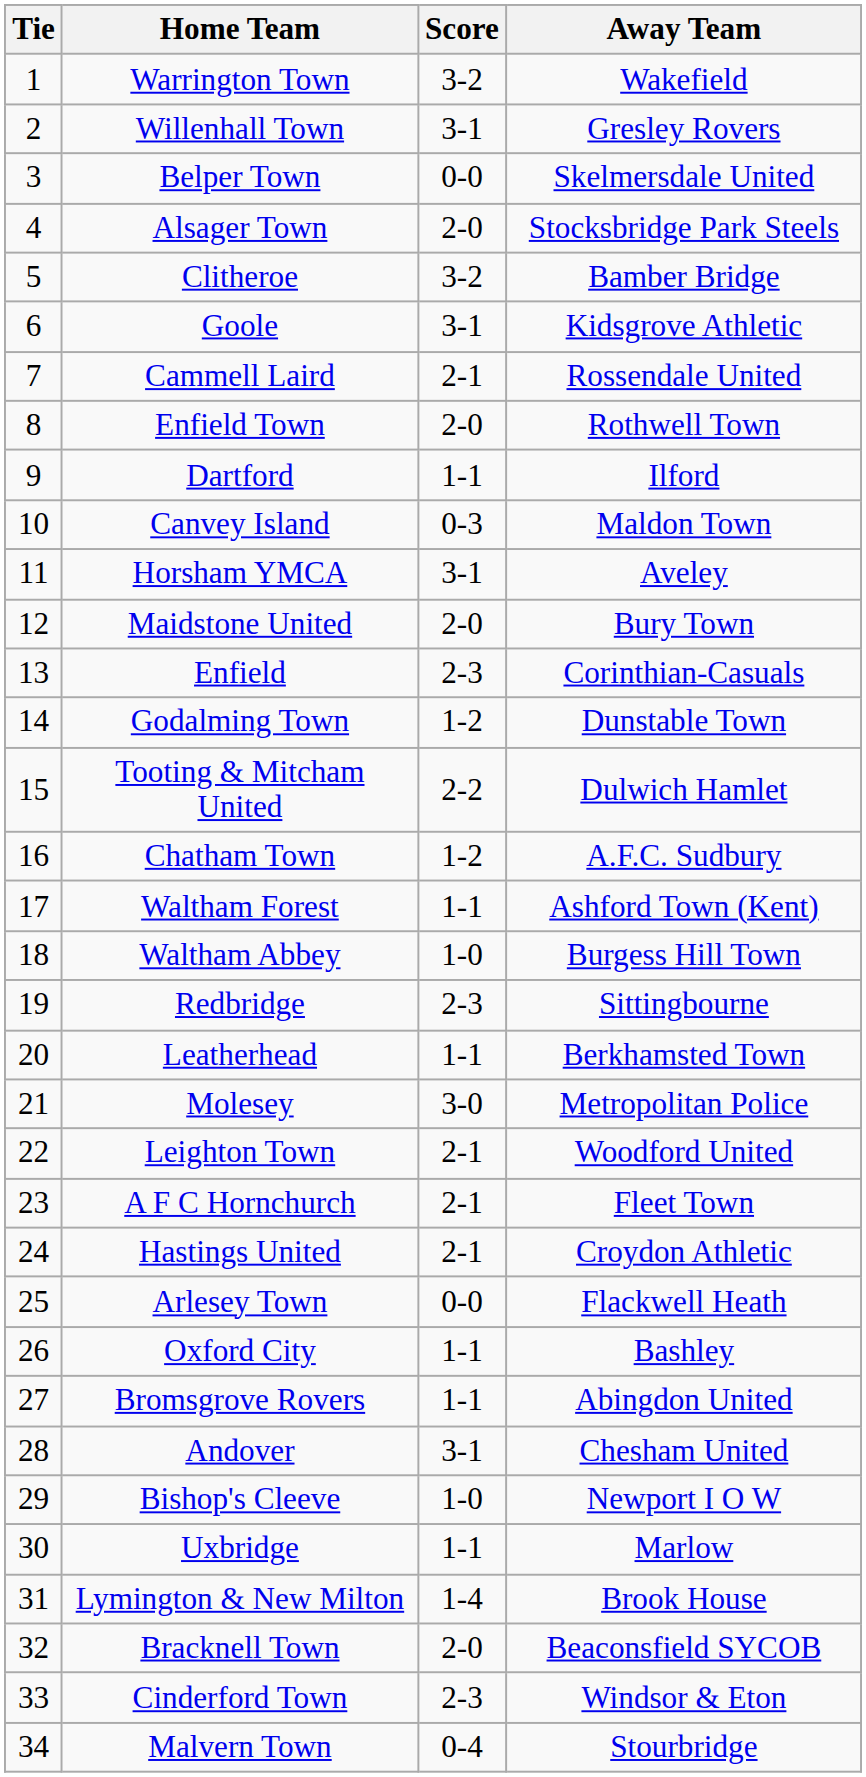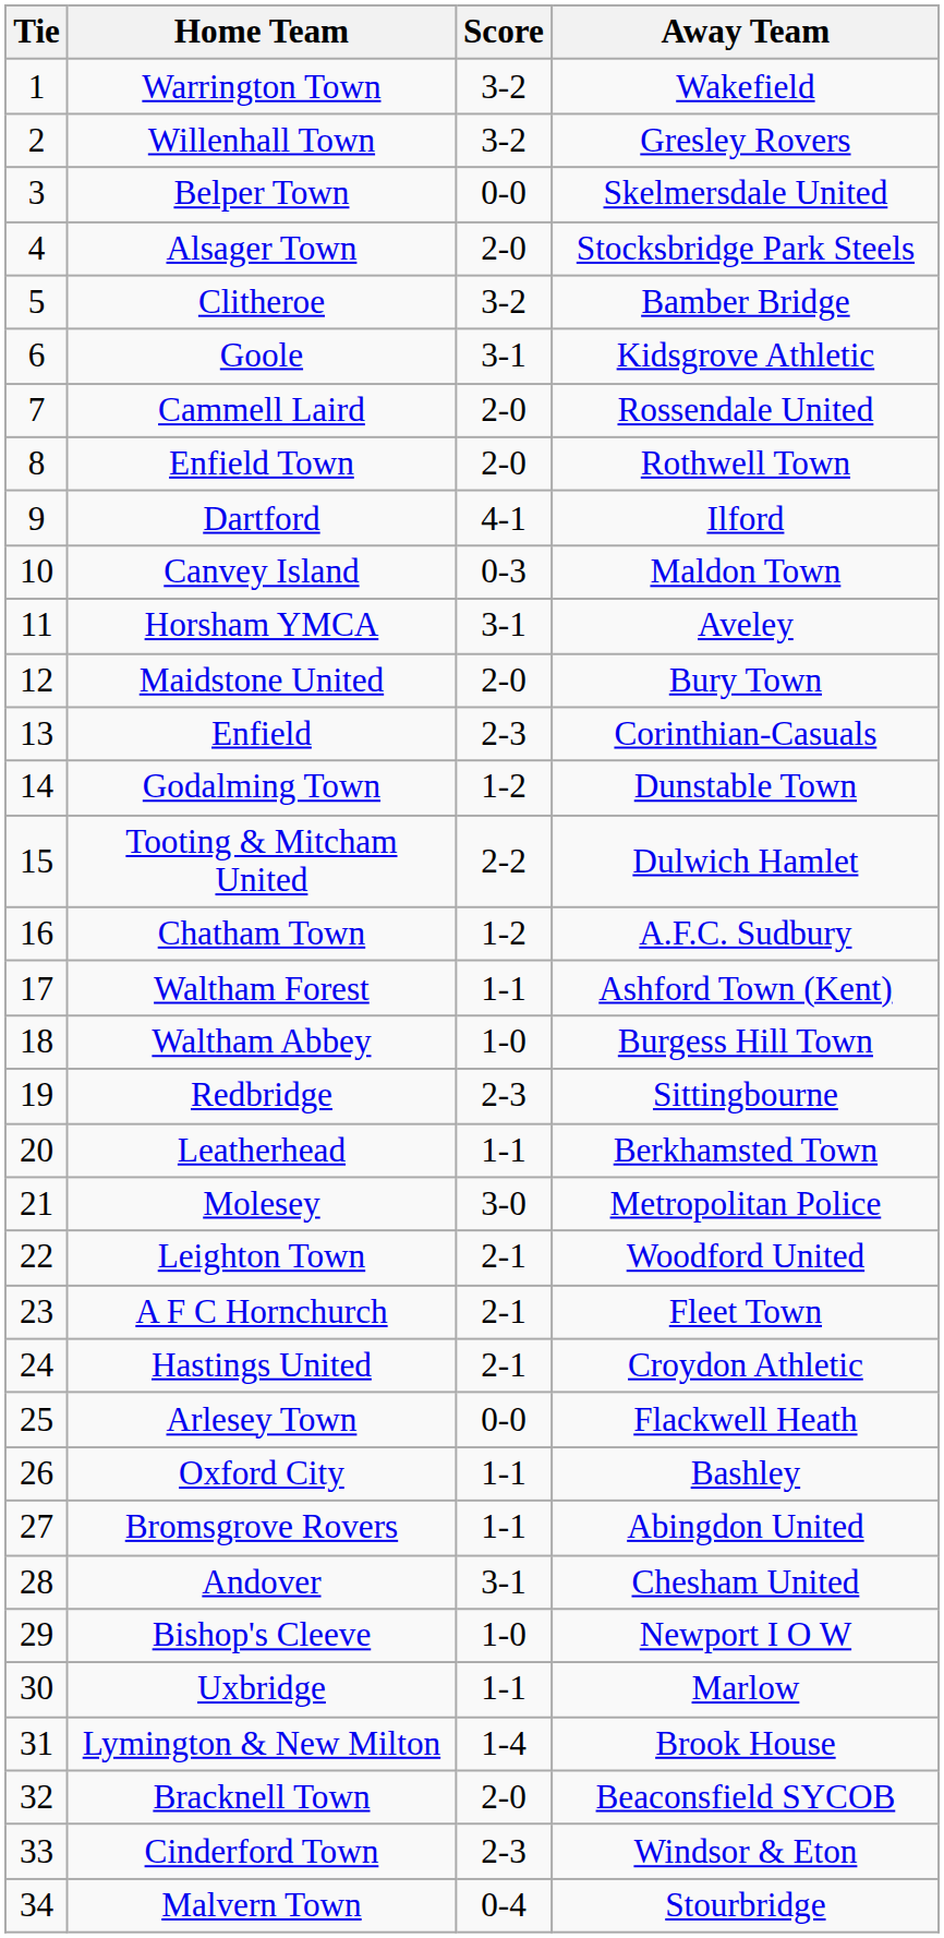 <table class="wikitable" style="text-align:center;">
 <tr>
 <th width=20>Tie</th>
 <th width=175>Home Team</th>
 <th width=20>Score</th>
 <th width=175>Away Team</th>
 </tr>
 <tr>
 <td>1</td>
 <td><a href='#'>Warrington Town</a></td>
 <td>3-2</td>
 <td><a href='#'>Wakefield</a></td>
 </tr>
 <tr>
 <td>2</td>
 <td><a href='#'>Willenhall Town</a></td>
-<td>3-1</td>
+<td>3-2</td>
 <td><a href='#'>Gresley Rovers</a></td>
 </tr>
 <tr>
 <td>3</td>
 <td><a href='#'>Belper Town</a></td>
 <td>0-0</td>
 <td><a href='#'>Skelmersdale United</a></td>
 </tr>
 <tr>
 <td>4</td>
 <td><a href='#'>Alsager Town</a></td>
 <td>2-0</td>
 <td><a href='#'>Stocksbridge Park Steels</a></td>
 </tr>
 <tr>
 <td>5</td>
 <td><a href='#'>Clitheroe</a></td>
 <td>3-2</td>
 <td><a href='#'>Bamber Bridge</a></td>
 </tr>
 <tr>
 <td>6</td>
 <td><a href='#'>Goole</a></td>
 <td>3-1</td>
 <td><a href='#'>Kidsgrove Athletic</a></td>
 </tr>
 <tr>
 <td>7</td>
 <td><a href='#'>Cammell Laird</a></td>
-<td>2-1</td>
+<td>2-0</td>
 <td><a href='#'>Rossendale United</a></td>
 </tr>
 <tr>
 <td>8</td>
 <td><a href='#'>Enfield Town</a></td>
 <td>2-0</td>
 <td><a href='#'>Rothwell Town</a></td>
 </tr>
 <tr>
 <td>9</td>
 <td><a href='#'>Dartford</a></td>
-<td>1-1</td>
+<td>4-1</td>
 <td><a href='#'>Ilford</a></td>
 </tr>
 <tr>
 <td>10</td>
 <td><a href='#'>Canvey Island</a></td>
 <td>0-3</td>
 <td><a href='#'>Maldon Town</a></td>
 </tr>
 <tr>
 <td>11</td>
 <td><a href='#'>Horsham YMCA</a></td>
 <td>3-1</td>
 <td><a href='#'>Aveley</a></td>
 </tr>
 <tr>
 <td>12</td>
 <td><a href='#'>Maidstone United</a></td>
 <td>2-0</td>
 <td><a href='#'>Bury Town</a></td>
 </tr>
 <tr>
 <td>13</td>
 <td><a href='#'>Enfield</a></td>
 <td>2-3</td>
 <td><a href='#'>Corinthian-Casuals</a></td>
 </tr>
 <tr>
 <td>14</td>
 <td><a href='#'>Godalming Town</a></td>
 <td>1-2</td>
 <td><a href='#'>Dunstable Town</a></td>
 </tr>
 <tr>
 <td>15</td>
 <td><a href='#'>Tooting & Mitcham United</a></td>
 <td>2-2</td>
 <td><a href='#'>Dulwich Hamlet</a></td>
 </tr>
 <tr>
 <td>16</td>
 <td><a href='#'>Chatham Town</a></td>
 <td>1-2</td>
 <td><a href='#'>A.F.C. Sudbury</a></td>
 </tr>
 <tr>
 <td>17</td>
 <td><a href='#'>Waltham Forest</a></td>
 <td>1-1</td>
 <td><a href='#'>Ashford Town (Kent)</a></td>
 </tr>
 <tr>
 <td>18</td>
 <td><a href='#'>Waltham Abbey</a></td>
 <td>1-0</td>
 <td><a href='#'>Burgess Hill Town</a></td>
 </tr>
 <tr>
 <td>19</td>
 <td><a href='#'>Redbridge</a></td>
 <td>2-3</td>
 <td><a href='#'>Sittingbourne</a></td>
 </tr>
 <tr>
 <td>20</td>
 <td><a href='#'>Leatherhead</a></td>
 <td>1-1</td>
 <td><a href='#'>Berkhamsted Town</a></td>
 </tr>
 <tr>
 <td>21</td>
 <td><a href='#'>Molesey</a></td>
 <td>3-0</td>
 <td><a href='#'>Metropolitan Police</a></td>
 </tr>
 <tr>
 <td>22</td>
 <td><a href='#'>Leighton Town</a></td>
 <td>2-1</td>
 <td><a href='#'>Woodford United</a></td>
 </tr>
 <tr>
 <td>23</td>
 <td><a href='#'>A F C Hornchurch</a></td>
 <td>2-1</td>
 <td><a href='#'>Fleet Town</a></td>
 </tr>
 <tr>
 <td>24</td>
 <td><a href='#'>Hastings United</a></td>
 <td>2-1</td>
 <td><a href='#'>Croydon Athletic</a></td>
 </tr>
 <tr>
 <td>25</td>
 <td><a href='#'>Arlesey Town</a></td>
 <td>0-0</td>
 <td><a href='#'>Flackwell Heath</a></td>
 </tr>
 <tr>
 <td>26</td>
 <td><a href='#'>Oxford City</a></td>
 <td>1-1</td>
 <td><a href='#'>Bashley</a></td>
 </tr>
 <tr>
 <td>27</td>
 <td><a href='#'>Bromsgrove Rovers</a></td>
 <td>1-1</td>
 <td><a href='#'>Abingdon United</a></td>
 </tr>
 <tr>
 <td>28</td>
 <td><a href='#'>Andover</a></td>
 <td>3-1</td>
 <td><a href='#'>Chesham United</a></td>
 </tr>
 <tr>
 <td>29</td>
 <td><a href='#'>Bishop's Cleeve</a></td>
 <td>1-0</td>
 <td><a href='#'>Newport I O W</a></td>
 </tr>
 <tr>
 <td>30</td>
 <td><a href='#'>Uxbridge</a></td>
 <td>1-1</td>
 <td><a href='#'>Marlow</a></td>
 </tr>
 <tr>
 <td>31</td>
 <td><a href='#'>Lymington & New Milton</a></td>
 <td>1-4</td>
 <td><a href='#'>Brook House</a></td>
 </tr>
 <tr>
 <td>32</td>
 <td><a href='#'>Bracknell Town</a></td>
 <td>2-0</td>
 <td><a href='#'>Beaconsfield SYCOB</a></td>
 </tr>
 <tr>
 <td>33</td>
 <td><a href='#'>Cinderford Town</a></td>
 <td>2-3</td>
 <td><a href='#'>Windsor & Eton</a></td>
 </tr>
 <tr>
 <td>34</td>
 <td><a href='#'>Malvern Town</a></td>
 <td>0-4</td>
 <td><a href='#'>Stourbridge</a></td>
 </tr>
 </table>
